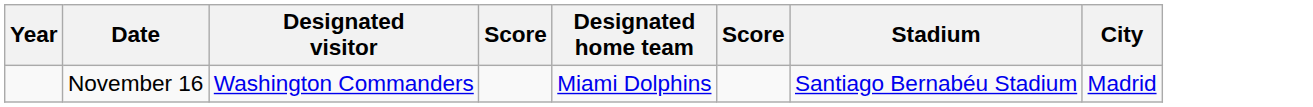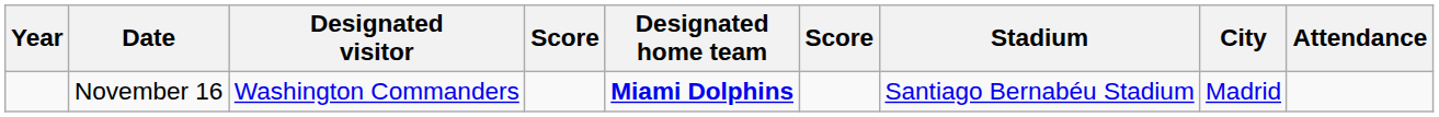 <table class="wikitable sortable">
 <tr>
 <th>Year</th>
 <th>Date</th>
 <th>Designated<br>visitor</th>
 <th>Score</th>
 <th>Designated<br>home team</th>
 <th>Score</th>
 <th>Stadium</th>
 <th>City</th>
+<th>Attendance</th>
 </tr>
 <tr>
 <td></td>
 <td>November 16</td>
 <td><a href='#'>Washington Commanders</a></td>
 <td></td>
-<td><a href='#'>Miami Dolphins</a></td>
+<td><strong><a href='#'>Miami Dolphins</a></strong></td>
 <td></td>
 <td><a href='#'>Santiago Bernabéu Stadium</a></td>
 <td><a href='#'>Madrid</a></td>
+<td></td>
 </tr>
 </table>
